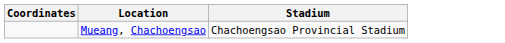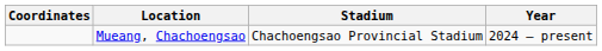 <table class="wikitable sortable">
 <tr>
 <th>Coordinates</th>
 <th>Location</th>
 <th>Stadium</th>
+<th>Year</th>
 </tr>
 <tr>
 <td></td>
 <td><a href='#'>Mueang</a>, <a href='#'>Chachoengsao</a></td>
 <td>Chachoengsao Provincial Stadium</td>
+<td>2024 – present</td>
 </tr>
 </table>
